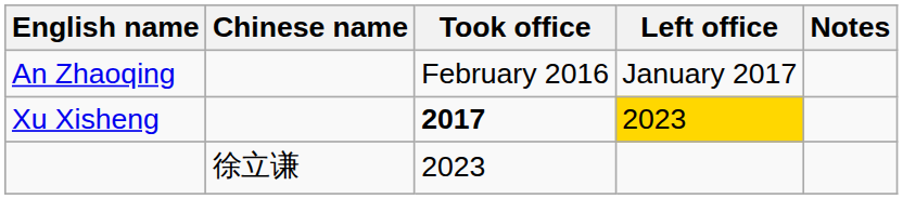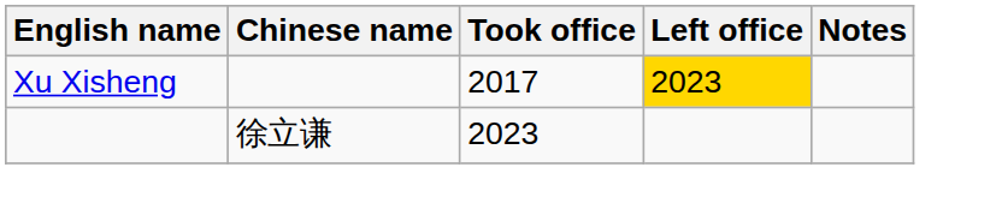 <table class="wikitable">
 <tr>
 <th>English name</th>
 <th>Chinese name</th>
 <th>Took office</th>
 <th>Left office</th>
 <th>Notes</th>
 </tr>
 <tr>
-<td><a href='#'>An Zhaoqing</a></td>
-<td></td>
-<td>February 2016</td>
-<td>January 2017</td>
-<td></td>
-</tr>
-<tr>
 <td><a href='#'>Xu Xisheng</a></td>
 <td></td>
-<td><strong>2017</strong></td>
+<td>2017</td>
 <td style="background: gold;">2023</td>
 <td></td>
 </tr>
 <tr>
 <td></td>
 <td>徐立谦</td>
 <td>2023</td>
 <td></td>
 <td></td>
 </tr>
 </table>
